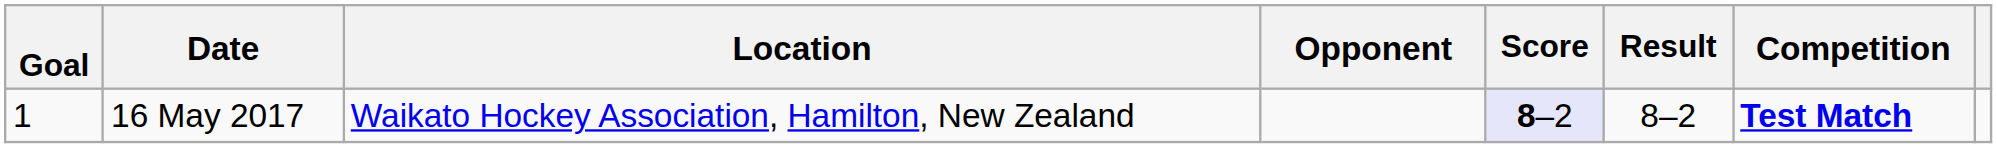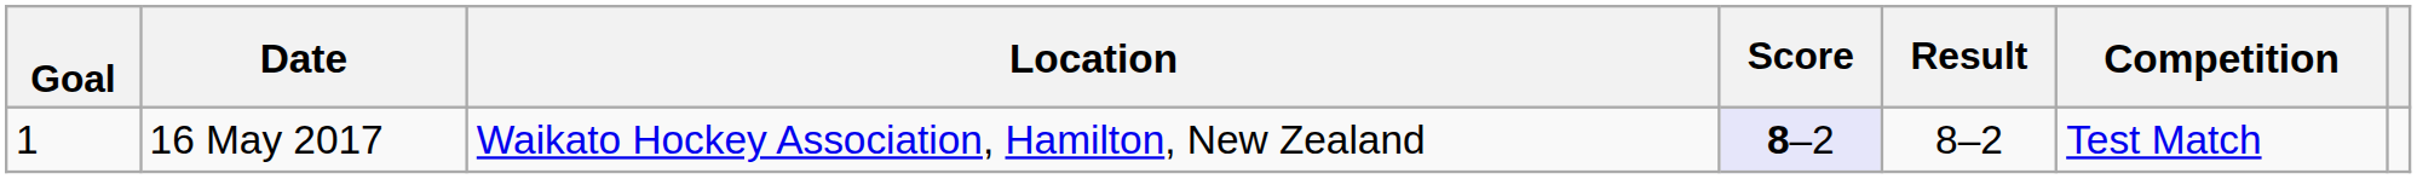 <table class="wikitable sortable" style="font-size:90%" width=97%>
 <tr>
 <th style="font-size:95%;" data-sort-type=number><br>Goal</th>
 <th align=center>Date</th>
 <th>Location</th>
-<th width=90>Opponent</th>
 <th data-sort-type="number" style="font-size:95%">Score</th>
 <th data-sort-type="number" style="font-size:95%">Result</th>
 <th>Competition</th>
 <th></th>
 </tr>
 <tr>
 <td>1</td>
 <td>16 May 2017</td>
 <td><a href='#'>Waikato Hockey Association</a>, <a href='#'>Hamilton</a>, New Zealand</td>
-<td></td>
 <td align="center" style="background: lavender;"><strong>8</strong>–2</td>
 <td align="center">8–2</td>
-<td><strong><a href='#'>Test Match</a></strong></td>
+<td><a href='#'>Test Match</a></td>
 <td></td>
 </tr>
 </table>
